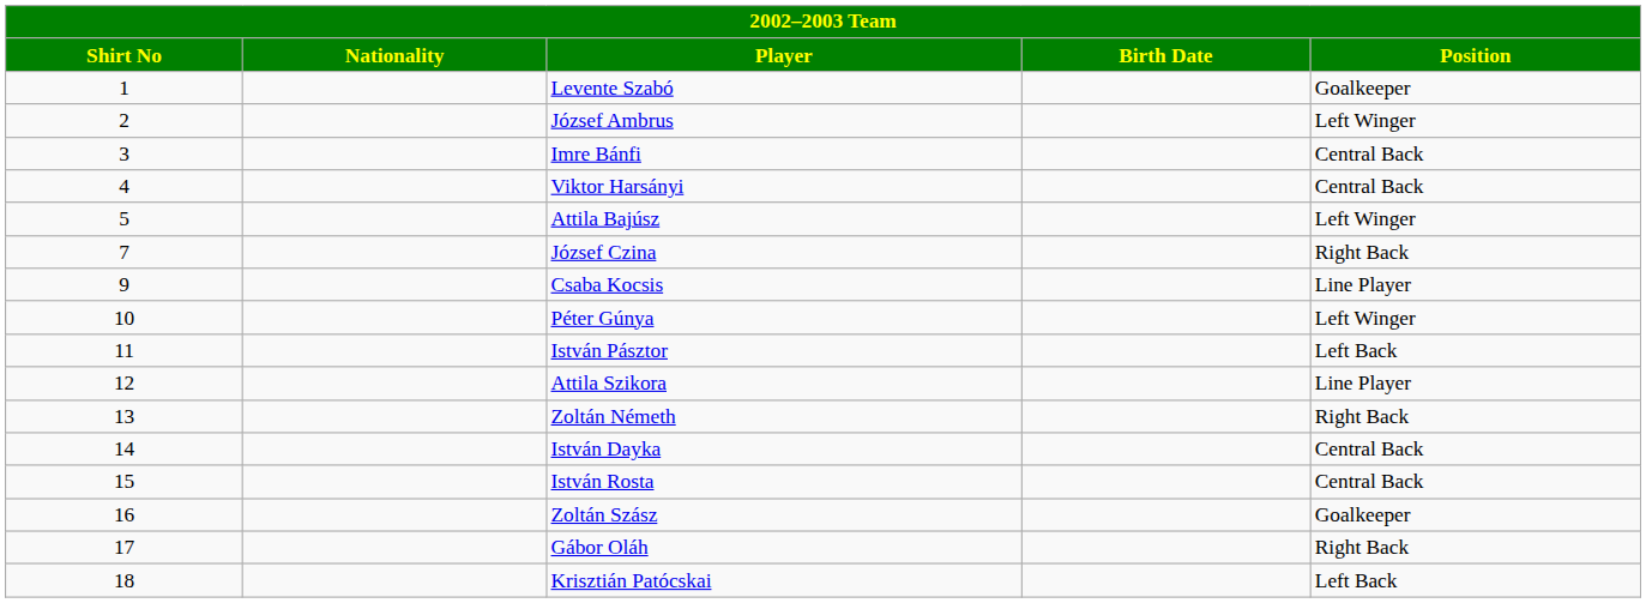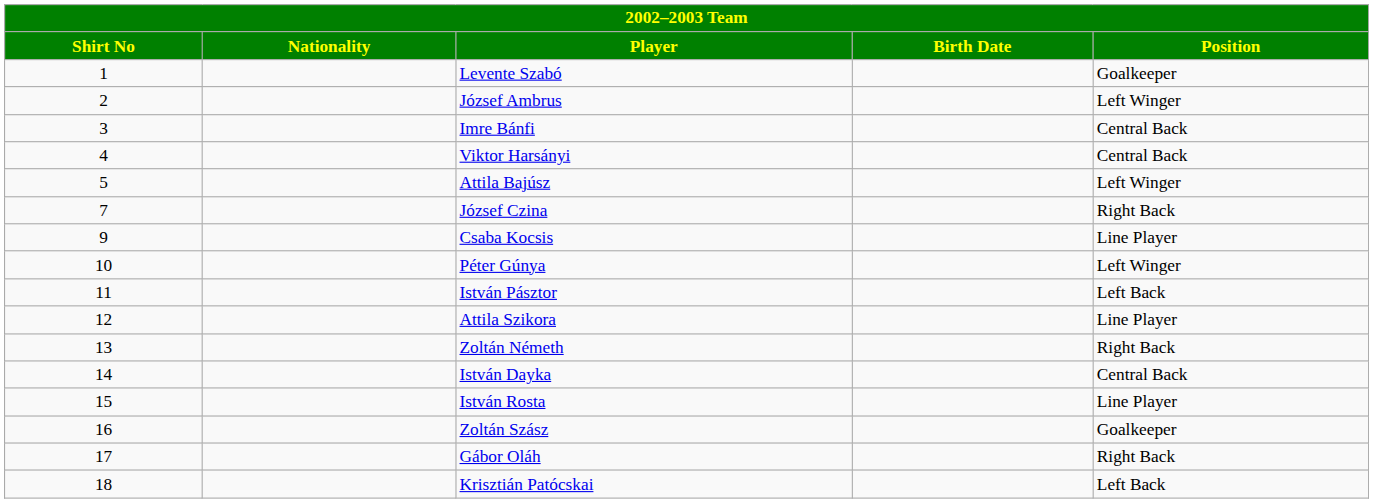 <table class="wikitable collapsible collapsed" style="width:100%">
 <tr>
 <th colspan=5 style="background-color:green;color:yellow;text-align:center;"> <strong>2002–2003 Team</strong></th>
 </tr>
 <tr>
 <th style="color:yellow; background:green">Shirt No</th>
 <th style="color:yellow; background:green">Nationality</th>
 <th style="color:yellow; background:green">Player</th>
 <th style="color:yellow; background:green">Birth Date</th>
 <th style="color:yellow; background:green">Position</th>
 </tr>
 <tr>
 <td align=center>1</td>
 <td></td>
 <td><a href='#'>Levente Szabó</a></td>
 <td></td>
 <td>Goalkeeper</td>
 </tr>
 <tr>
 <td align=center>2</td>
 <td></td>
 <td><a href='#'>József Ambrus</a></td>
 <td></td>
 <td>Left Winger</td>
 </tr>
 <tr>
 <td align=center>3</td>
 <td></td>
 <td><a href='#'>Imre Bánfi</a></td>
 <td></td>
 <td>Central Back</td>
 </tr>
 <tr>
 <td align=center>4</td>
 <td></td>
 <td><a href='#'>Viktor Harsányi</a></td>
 <td></td>
 <td>Central Back</td>
 </tr>
 <tr>
 <td align=center>5</td>
 <td></td>
 <td><a href='#'>Attila Bajúsz</a></td>
 <td></td>
 <td>Left Winger</td>
 </tr>
 <tr>
 <td align=center>7</td>
 <td></td>
 <td><a href='#'>József Czina</a></td>
 <td></td>
 <td>Right Back</td>
 </tr>
 <tr>
 <td align=center>9</td>
 <td></td>
 <td><a href='#'>Csaba Kocsis</a></td>
 <td></td>
 <td>Line Player</td>
 </tr>
 <tr>
 <td align=center>10</td>
 <td></td>
 <td><a href='#'>Péter Gúnya</a></td>
 <td></td>
 <td>Left Winger</td>
 </tr>
 <tr>
 <td align=center>11</td>
 <td></td>
 <td><a href='#'>István Pásztor</a></td>
 <td></td>
 <td>Left Back</td>
 </tr>
 <tr>
 <td align=center>12</td>
 <td></td>
 <td><a href='#'>Attila Szikora</a></td>
 <td></td>
 <td>Line Player</td>
 </tr>
 <tr>
 <td align=center>13</td>
 <td></td>
 <td><a href='#'>Zoltán Németh</a></td>
 <td></td>
 <td>Right Back</td>
 </tr>
 <tr>
 <td align=center>14</td>
 <td></td>
 <td><a href='#'>István Dayka</a></td>
 <td></td>
 <td>Central Back</td>
 </tr>
 <tr>
 <td align=center>15</td>
 <td></td>
 <td><a href='#'>István Rosta</a></td>
 <td></td>
-<td>Central Back</td>
+<td>Line Player</td>
 </tr>
 <tr>
 <td align=center>16</td>
 <td></td>
 <td><a href='#'>Zoltán Szász</a></td>
 <td></td>
 <td>Goalkeeper</td>
 </tr>
 <tr>
 <td align=center>17</td>
 <td></td>
 <td><a href='#'>Gábor Oláh</a></td>
 <td></td>
 <td>Right Back</td>
 </tr>
 <tr>
 <td align=center>18</td>
 <td></td>
 <td><a href='#'>Krisztián Patócskai</a></td>
 <td></td>
 <td>Left Back</td>
 </tr>
 </table>
